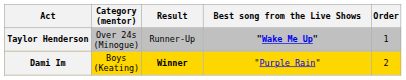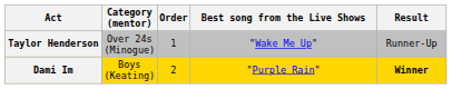 <table class="wikitable plainrowheaders" style="text-align:center;">
 <tr>
 <th scope="col" style="width:10em;">Act</th>
 <th scope="col">Category (mentor)</th>
+<th scope="col">Order</th>
+<th scope="col" style="width:20em;">Best song from the Live Shows</th>
 <th scope="col" style="width:7em;">Result</th>
-<th scope="col" style="width:20em;">Best song from the Live Shows</th>
-<th scope="col">Order</th>
 </tr>
 <tr style="background:silver;">
 <th scope="row">Taylor Henderson</th>
 <td>Over 24s (Minogue)</td>
+<td>1</td>
+<td>"<a href='#'>Wake Me Up</a>"</td>
 <td>Runner-Up</td>
-<td><strong>"<a href='#'>Wake Me Up</a>"</strong></td>
-<td>1</td>
 </tr>
 <tr style="background:gold">
 <th scope="row">Dami Im</th>
 <td>Boys (Keating)</td>
+<td>2</td>
+<td>"<a href='#'>Purple Rain</a>"</td>
 <td><strong>Winner</strong></td>
-<td>"<a href='#'>Purple Rain</a>"</td>
-<td>2</td>
 </tr>
 </table>
